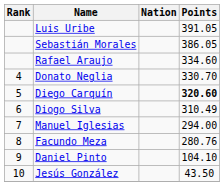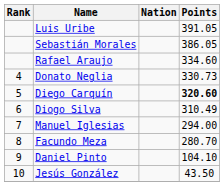 <table class="wikitable" style="text-align:center">
 <tr>
 <th>Rank</th>
 <th>Name</th>
 <th>Nation</th>
 <th>Points</th>
 </tr>
 <tr>
 <td></td>
 <td align=left><a href='#'>Luis Uribe</a></td>
 <td align=left></td>
 <td>391.05</td>
 </tr>
 <tr>
 <td></td>
 <td align=left><a href='#'>Sebastián Morales</a></td>
 <td align=left></td>
 <td>386.05</td>
 </tr>
 <tr>
 <td></td>
 <td align=left><a href='#'>Rafael Araujo</a></td>
 <td align=left></td>
 <td>334.60</td>
 </tr>
 <tr>
 <td>4</td>
 <td align=left><a href='#'>Donato Neglia</a></td>
 <td align=left></td>
-<td>330.70</td>
+<td>330.73</td>
 </tr>
 <tr>
 <td>5</td>
 <td align=left><a href='#'>Diego Carquín</a></td>
 <td align=left></td>
 <td><strong>320.60</strong></td>
 </tr>
 <tr>
 <td>6</td>
 <td align=left><a href='#'>Diogo Silva</a></td>
 <td align=left></td>
 <td>310.49</td>
 </tr>
 <tr>
 <td>7</td>
 <td align=left><a href='#'>Manuel Iglesias</a></td>
 <td align=left></td>
 <td>294.00</td>
 </tr>
 <tr>
 <td>8</td>
 <td align=left><a href='#'>Facundo Meza</a></td>
 <td align=left></td>
-<td>280.76</td>
+<td>280.70</td>
 </tr>
 <tr>
 <td>9</td>
 <td align=left><a href='#'>Daniel Pinto</a></td>
 <td align=left></td>
 <td>104.10</td>
 </tr>
 <tr>
 <td>10</td>
 <td align=left><a href='#'>Jesús González</a></td>
 <td align=left></td>
 <td>43.50</td>
 </tr>
 <tr>
 </tr>
 </table>
